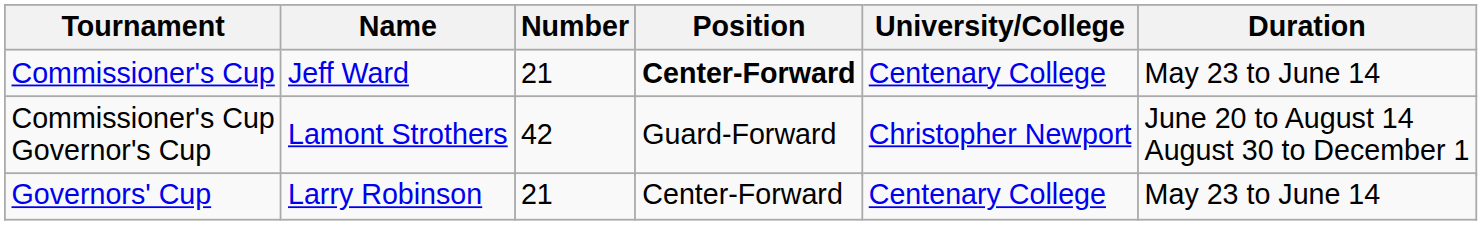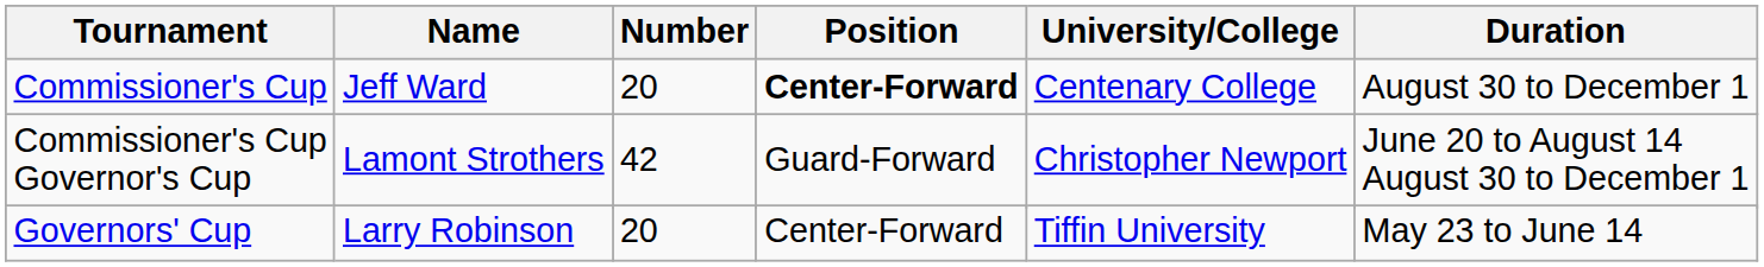 <table class="wikitable">
 <tr>
 <th>Tournament</th>
 <th>Name</th>
 <th>Number</th>
 <th>Position</th>
 <th>University/College</th>
 <th>Duration</th>
 </tr>
 <tr>
 <td rowspan="2"><a href='#'>Commissioner's Cup</a></td>
 <td><a href='#'>Jeff Ward</a></td>
-<td>21</td>
+<td>20</td>
 <td><strong>Center-Forward</strong></td>
 <td><a href='#'>Centenary College</a></td>
-<td>May 23 to June 14</td>
+<td>August 30 to December 1</td>
 </tr>
 <tr>
 <td rowspan="3"><a href='#'>Lamont Strothers</a></td>
 <td rowspan="3">42</td>
 <td rowspan="3">Guard-Forward</td>
 <td rowspan="3"><a href='#'>Christopher Newport</a></td>
 <td rowspan="3">June 20 to August 14 <br> August 30 to December 1</td>
 </tr>
 <tr>
 <td>Commissioner's Cup <br> Governor's Cup</td>
 </tr>
 <tr>
 <td rowspan="2"><a href='#'>Governors' Cup</a></td>
 </tr>
 <tr>
 <td><a href='#'>Larry Robinson</a></td>
-<td>21</td>
+<td>20</td>
 <td>Center-Forward</td>
-<td><a href='#'>Centenary College</a></td>
+<td><a href='#'>Tiffin University</a></td>
 <td>May 23 to June 14</td>
 </tr>
 </table>
